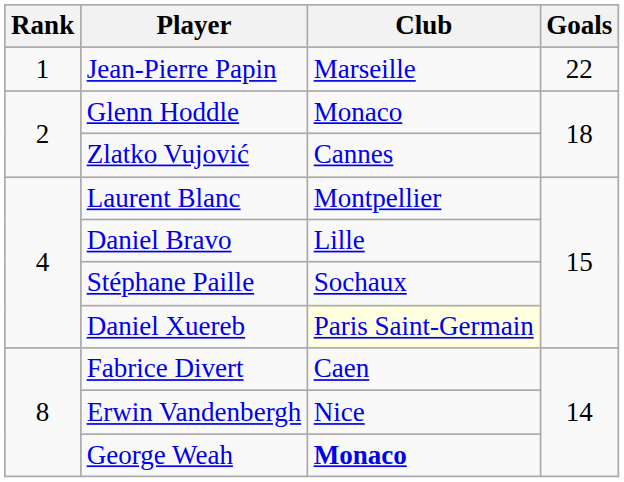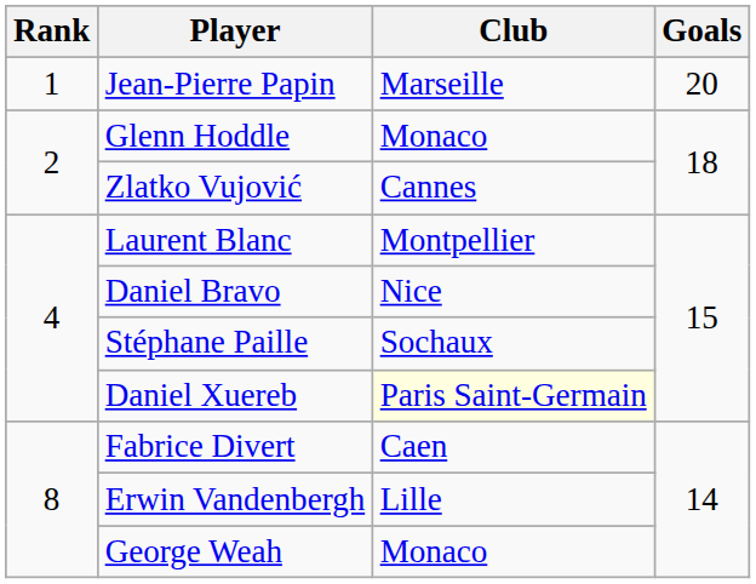 <table class="wikitable" style="text-align:center">
 <tr>
 <th>Rank</th>
 <th>Player</th>
 <th>Club</th>
 <th>Goals</th>
 </tr>
 <tr>
 <td>1</td>
 <td align="left"> <a href='#'>Jean-Pierre Papin</a></td>
 <td align="left"><a href='#'>Marseille</a></td>
-<td>22</td>
+<td>20</td>
 </tr>
 <tr>
 <td rowspan="2">2</td>
 <td align="left"> <a href='#'>Glenn Hoddle</a></td>
 <td align="left"><a href='#'>Monaco</a></td>
 <td rowspan="2">18</td>
 </tr>
 <tr>
 <td align="left"> <a href='#'>Zlatko Vujović</a></td>
 <td align="left"><a href='#'>Cannes</a></td>
 </tr>
 <tr>
 <td rowspan="4">4</td>
 <td align="left"> <a href='#'>Laurent Blanc</a></td>
 <td align="left"><a href='#'>Montpellier</a></td>
 <td rowspan="4">15</td>
 </tr>
 <tr>
 <td align="left"> <a href='#'>Daniel Bravo</a></td>
-<td align="left"><a href='#'>Lille</a></td>
+<td align="left"><a href='#'>Nice</a></td>
 </tr>
 <tr>
 <td align="left"> <a href='#'>Stéphane Paille</a></td>
 <td align="left"><a href='#'>Sochaux</a></td>
 </tr>
 <tr>
 <td align="left"> <a href='#'>Daniel Xuereb</a></td>
 <td align="left" style="background: lightyellow;"><a href='#'>Paris Saint-Germain</a></td>
 </tr>
 <tr>
 <td rowspan="3">8</td>
 <td align="left"> <a href='#'>Fabrice Divert</a></td>
 <td align="left"><a href='#'>Caen</a></td>
 <td rowspan="3">14</td>
 </tr>
 <tr>
 <td align="left"> <a href='#'>Erwin Vandenbergh</a></td>
-<td align="left"><a href='#'>Nice</a></td>
+<td align="left"><a href='#'>Lille</a></td>
 </tr>
 <tr>
 <td align="left"> <a href='#'>George Weah</a></td>
-<td align="left"><strong><a href='#'>Monaco</a></strong></td>
+<td align="left"><a href='#'>Monaco</a></td>
 </tr>
 </table>
